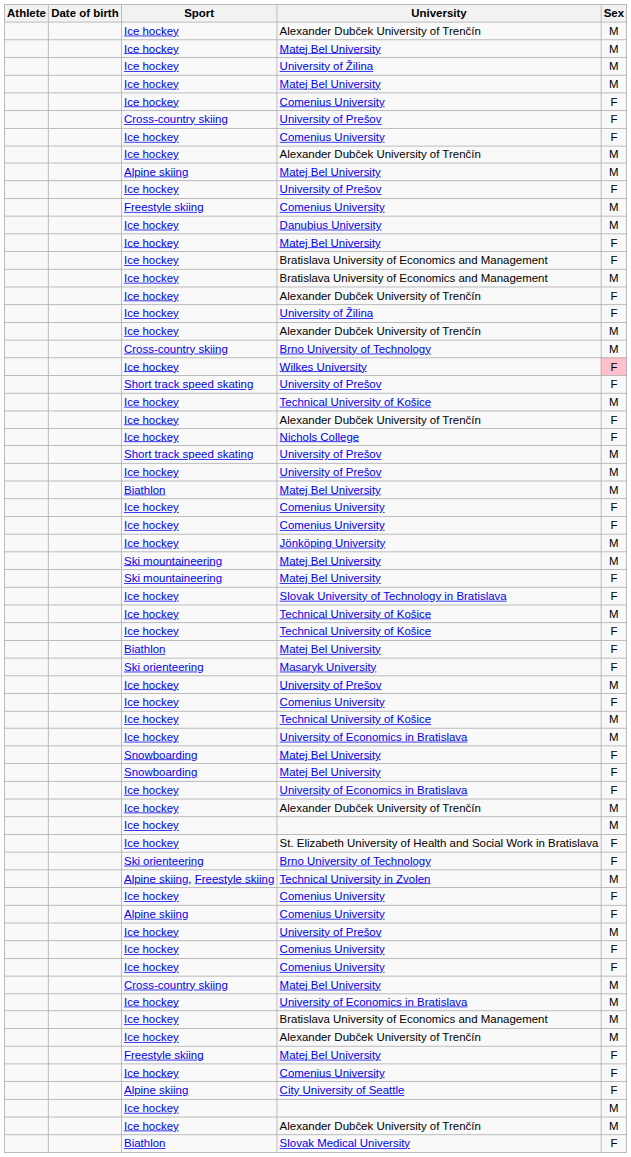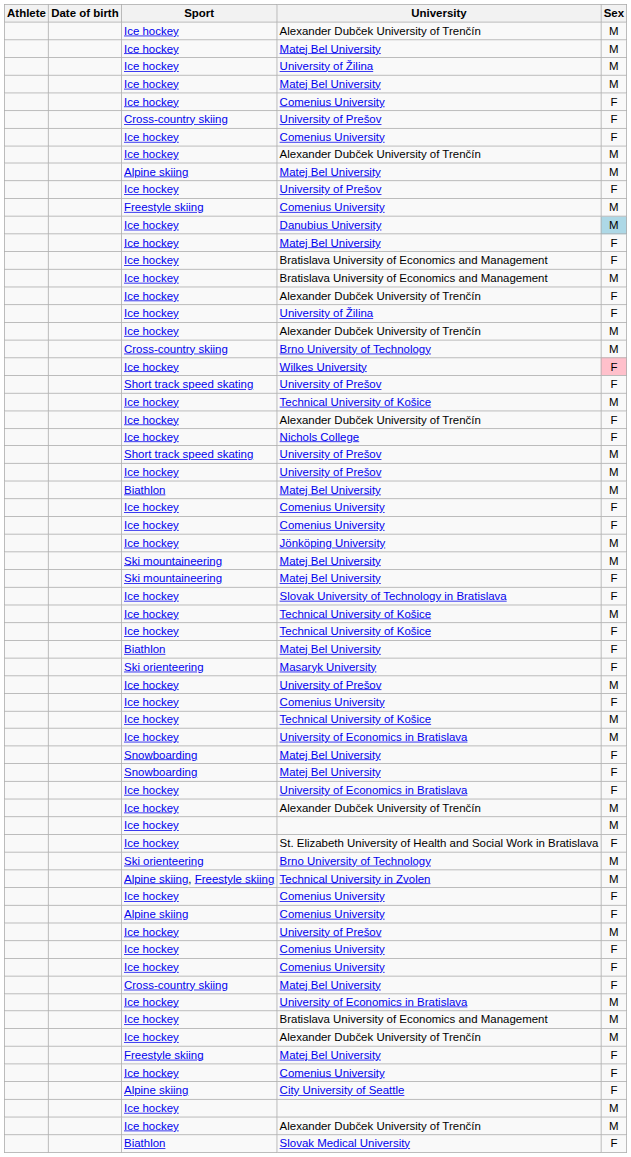 <table class="wikitable sortable" style="font-size:93%">
 <tr>
 <th>Athlete</th>
 <th>Date of birth</th>
 <th>Sport</th>
 <th>University</th>
 <th>Sex</th>
 </tr>
 <tr>
 <td></td>
 <td></td>
 <td><a href='#'>Ice hockey</a></td>
 <td>Alexander Dubček University of Trenčín</td>
 <td align=center>M</td>
 </tr>
 <tr>
 <td></td>
 <td></td>
 <td><a href='#'>Ice hockey</a></td>
 <td><a href='#'>Matej Bel University</a></td>
 <td align=center>M</td>
 </tr>
 <tr>
 <td></td>
 <td></td>
 <td><a href='#'>Ice hockey</a></td>
 <td><a href='#'>University of Žilina</a></td>
 <td align=center>M</td>
 </tr>
 <tr>
 <td></td>
 <td></td>
 <td><a href='#'>Ice hockey</a></td>
 <td><a href='#'>Matej Bel University</a></td>
 <td align=center>M</td>
 </tr>
 <tr>
 <td></td>
 <td></td>
 <td><a href='#'>Ice hockey</a></td>
 <td><a href='#'>Comenius University</a></td>
 <td align=center>F</td>
 </tr>
 <tr>
 <td></td>
 <td></td>
 <td><a href='#'>Cross-country skiing</a></td>
 <td><a href='#'>University of Prešov</a></td>
 <td align=center>F</td>
 </tr>
 <tr>
 <td></td>
 <td></td>
 <td><a href='#'>Ice hockey</a></td>
 <td><a href='#'>Comenius University</a></td>
 <td align=center>F</td>
 </tr>
 <tr>
 <td></td>
 <td></td>
 <td><a href='#'>Ice hockey</a></td>
 <td>Alexander Dubček University of Trenčín</td>
 <td align=center>M</td>
 </tr>
 <tr>
 <td></td>
 <td></td>
 <td><a href='#'>Alpine skiing</a></td>
 <td><a href='#'>Matej Bel University</a></td>
 <td align=center>M</td>
 </tr>
 <tr>
 <td></td>
 <td></td>
 <td><a href='#'>Ice hockey</a></td>
 <td><a href='#'>University of Prešov</a></td>
 <td align=center>F</td>
 </tr>
 <tr>
 <td></td>
 <td></td>
 <td><a href='#'>Freestyle skiing</a></td>
 <td><a href='#'>Comenius University</a></td>
 <td align=center>M</td>
 </tr>
 <tr>
 <td></td>
 <td></td>
 <td><a href='#'>Ice hockey</a></td>
 <td><a href='#'>Danubius University</a></td>
-<td align=center>M</td>
+<td align=center style="background: lightblue;">M</td>
 </tr>
 <tr>
 <td></td>
 <td></td>
 <td><a href='#'>Ice hockey</a></td>
 <td><a href='#'>Matej Bel University</a></td>
 <td align=center>F</td>
 </tr>
 <tr>
 <td></td>
 <td></td>
 <td><a href='#'>Ice hockey</a></td>
 <td>Bratislava University of Economics and Management</td>
 <td align=center>F</td>
 </tr>
 <tr>
 <td></td>
 <td></td>
 <td><a href='#'>Ice hockey</a></td>
 <td>Bratislava University of Economics and Management</td>
 <td align=center>M</td>
 </tr>
 <tr>
 <td></td>
 <td></td>
 <td><a href='#'>Ice hockey</a></td>
 <td>Alexander Dubček University of Trenčín</td>
 <td align=center>F</td>
 </tr>
 <tr>
 <td></td>
 <td></td>
 <td><a href='#'>Ice hockey</a></td>
 <td><a href='#'>University of Žilina</a></td>
 <td align=center>F</td>
 </tr>
 <tr>
 <td></td>
 <td></td>
 <td><a href='#'>Ice hockey</a></td>
 <td>Alexander Dubček University of Trenčín</td>
 <td align=center>M</td>
 </tr>
 <tr>
 <td></td>
 <td></td>
 <td><a href='#'>Cross-country skiing</a></td>
 <td><a href='#'>Brno University of Technology</a></td>
 <td align=center>M</td>
 </tr>
 <tr>
 <td></td>
 <td></td>
 <td><a href='#'>Ice hockey</a></td>
 <td><a href='#'>Wilkes University</a></td>
 <td align=center style="background: pink;">F</td>
 </tr>
 <tr>
 <td></td>
 <td></td>
 <td><a href='#'>Short track speed skating</a></td>
 <td><a href='#'>University of Prešov</a></td>
 <td align=center>F</td>
 </tr>
 <tr>
 <td></td>
 <td></td>
 <td><a href='#'>Ice hockey</a></td>
 <td><a href='#'>Technical University of Košice</a></td>
 <td align=center>M</td>
 </tr>
 <tr>
 <td></td>
 <td></td>
 <td><a href='#'>Ice hockey</a></td>
 <td>Alexander Dubček University of Trenčín</td>
 <td align=center>F</td>
 </tr>
 <tr>
 <td></td>
 <td></td>
 <td><a href='#'>Ice hockey</a></td>
 <td><a href='#'>Nichols College</a></td>
 <td align=center>F</td>
 </tr>
 <tr>
 <td></td>
 <td></td>
 <td><a href='#'>Short track speed skating</a></td>
 <td><a href='#'>University of Prešov</a></td>
 <td align=center>M</td>
 </tr>
 <tr>
 <td></td>
 <td></td>
 <td><a href='#'>Ice hockey</a></td>
 <td><a href='#'>University of Prešov</a></td>
 <td align=center>M</td>
 </tr>
 <tr>
 <td></td>
 <td></td>
 <td><a href='#'>Biathlon</a></td>
 <td><a href='#'>Matej Bel University</a></td>
 <td align=center>M</td>
 </tr>
 <tr>
 <td></td>
 <td></td>
 <td><a href='#'>Ice hockey</a></td>
 <td><a href='#'>Comenius University</a></td>
 <td align=center>F</td>
 </tr>
 <tr>
 <td></td>
 <td></td>
 <td><a href='#'>Ice hockey</a></td>
 <td><a href='#'>Comenius University</a></td>
 <td align=center>F</td>
 </tr>
 <tr>
 <td></td>
 <td></td>
 <td><a href='#'>Ice hockey</a></td>
 <td><a href='#'>Jönköping University</a></td>
 <td align=center>M</td>
 </tr>
 <tr>
 <td></td>
 <td></td>
 <td><a href='#'>Ski mountaineering</a></td>
 <td><a href='#'>Matej Bel University</a></td>
 <td align=center>M</td>
 </tr>
 <tr>
 <td></td>
 <td></td>
 <td><a href='#'>Ski mountaineering</a></td>
 <td><a href='#'>Matej Bel University</a></td>
 <td align=center>F</td>
 </tr>
 <tr>
 <td></td>
 <td></td>
 <td><a href='#'>Ice hockey</a></td>
 <td><a href='#'>Slovak University of Technology in Bratislava</a></td>
 <td align=center>F</td>
 </tr>
 <tr>
 <td></td>
 <td></td>
 <td><a href='#'>Ice hockey</a></td>
 <td><a href='#'>Technical University of Košice</a></td>
 <td align=center>M</td>
 </tr>
 <tr>
 <td></td>
 <td></td>
 <td><a href='#'>Ice hockey</a></td>
 <td><a href='#'>Technical University of Košice</a></td>
 <td align=center>F</td>
 </tr>
 <tr>
 <td></td>
 <td></td>
 <td><a href='#'>Biathlon</a></td>
 <td><a href='#'>Matej Bel University</a></td>
 <td align=center>F</td>
 </tr>
 <tr>
 <td></td>
 <td></td>
 <td><a href='#'>Ski orienteering</a></td>
 <td><a href='#'>Masaryk University</a></td>
 <td align=center>F</td>
 </tr>
 <tr>
 <td></td>
 <td></td>
 <td><a href='#'>Ice hockey</a></td>
 <td><a href='#'>University of Prešov</a></td>
 <td align=center>M</td>
 </tr>
 <tr>
 <td></td>
 <td></td>
 <td><a href='#'>Ice hockey</a></td>
 <td><a href='#'>Comenius University</a></td>
 <td align=center>F</td>
 </tr>
 <tr>
 <td></td>
 <td></td>
 <td><a href='#'>Ice hockey</a></td>
 <td><a href='#'>Technical University of Košice</a></td>
 <td align=center>M</td>
 </tr>
 <tr>
 <td></td>
 <td></td>
 <td><a href='#'>Ice hockey</a></td>
 <td><a href='#'>University of Economics in Bratislava</a></td>
 <td align=center>M</td>
 </tr>
 <tr>
 <td></td>
 <td></td>
 <td><a href='#'>Snowboarding</a></td>
 <td><a href='#'>Matej Bel University</a></td>
 <td align=center>F</td>
 </tr>
 <tr>
 <td></td>
 <td></td>
 <td><a href='#'>Snowboarding</a></td>
 <td><a href='#'>Matej Bel University</a></td>
 <td align=center>F</td>
 </tr>
 <tr>
 <td></td>
 <td></td>
 <td><a href='#'>Ice hockey</a></td>
 <td><a href='#'>University of Economics in Bratislava</a></td>
 <td align=center>F</td>
 </tr>
 <tr>
 <td></td>
 <td></td>
 <td><a href='#'>Ice hockey</a></td>
 <td>Alexander Dubček University of Trenčín</td>
 <td align=center>M</td>
 </tr>
 <tr>
 <td></td>
 <td></td>
 <td><a href='#'>Ice hockey</a></td>
 <td></td>
 <td align=center>M</td>
 </tr>
 <tr>
 <td></td>
 <td></td>
 <td><a href='#'>Ice hockey</a></td>
 <td>St. Elizabeth University of Health and Social Work in Bratislava</td>
 <td align=center>F</td>
 </tr>
 <tr>
 <td></td>
 <td></td>
 <td><a href='#'>Ski orienteering</a></td>
 <td><a href='#'>Brno University of Technology</a></td>
-<td align=center>F</td>
+<td align=center>M</td>
 </tr>
 <tr>
 <td></td>
 <td></td>
 <td><a href='#'>Alpine skiing</a>, <a href='#'>Freestyle skiing</a></td>
 <td><a href='#'>Technical University in Zvolen</a></td>
 <td align=center>M</td>
 </tr>
 <tr>
 <td></td>
 <td></td>
 <td><a href='#'>Ice hockey</a></td>
 <td><a href='#'>Comenius University</a></td>
 <td align=center>F</td>
 </tr>
 <tr>
 <td></td>
 <td></td>
 <td><a href='#'>Alpine skiing</a></td>
 <td><a href='#'>Comenius University</a></td>
 <td align=center>F</td>
 </tr>
 <tr>
 <td></td>
 <td></td>
 <td><a href='#'>Ice hockey</a></td>
 <td><a href='#'>University of Prešov</a></td>
 <td align=center>M</td>
 </tr>
 <tr>
 <td></td>
 <td></td>
 <td><a href='#'>Ice hockey</a></td>
 <td><a href='#'>Comenius University</a></td>
 <td align=center>F</td>
 </tr>
 <tr>
 <td></td>
 <td></td>
 <td><a href='#'>Ice hockey</a></td>
 <td><a href='#'>Comenius University</a></td>
 <td align=center>F</td>
 </tr>
 <tr>
 <td></td>
 <td></td>
 <td><a href='#'>Cross-country skiing</a></td>
 <td><a href='#'>Matej Bel University</a></td>
-<td align=center>M</td>
+<td align=center>F</td>
 </tr>
 <tr>
 <td></td>
 <td></td>
 <td><a href='#'>Ice hockey</a></td>
 <td><a href='#'>University of Economics in Bratislava</a></td>
 <td align=center>M</td>
 </tr>
 <tr>
 <td></td>
 <td></td>
 <td><a href='#'>Ice hockey</a></td>
 <td>Bratislava University of Economics and Management</td>
 <td align=center>M</td>
 </tr>
 <tr>
 <td></td>
 <td></td>
 <td><a href='#'>Ice hockey</a></td>
 <td>Alexander Dubček University of Trenčín</td>
 <td align=center>M</td>
 </tr>
 <tr>
 <td></td>
 <td></td>
 <td><a href='#'>Freestyle skiing</a></td>
 <td><a href='#'>Matej Bel University</a></td>
 <td align=center>F</td>
 </tr>
 <tr>
 <td></td>
 <td></td>
 <td><a href='#'>Ice hockey</a></td>
 <td><a href='#'>Comenius University</a></td>
 <td align=center>F</td>
 </tr>
 <tr>
 <td></td>
 <td></td>
 <td><a href='#'>Alpine skiing</a></td>
 <td><a href='#'>City University of Seattle</a></td>
 <td align=center>F</td>
 </tr>
 <tr>
 <td></td>
 <td></td>
 <td><a href='#'>Ice hockey</a></td>
 <td></td>
 <td align=center>M</td>
 </tr>
 <tr>
 <td></td>
 <td></td>
 <td><a href='#'>Ice hockey</a></td>
 <td>Alexander Dubček University of Trenčín</td>
 <td align=center>M</td>
 </tr>
 <tr>
 <td></td>
 <td></td>
 <td><a href='#'>Biathlon</a></td>
 <td><a href='#'>Slovak Medical University</a></td>
 <td align=center>F</td>
 </tr>
 </table>
